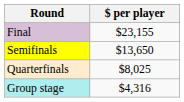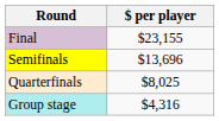 <table class="wikitable" style="text-align:center;">
 <tr>
 <th width=110>Round</th>
 <th width=115>$ per player</th>
 </tr>
 <tr>
 <td align=left style="background-color:#d8bfd8;">Final</td>
 <td>$23,155</td>
 </tr>
 <tr>
 <td align=left style="background-color:#ffff00;">Semifinals</td>
-<td>$13,650</td>
+<td>$13,696</td>
 </tr>
 <tr>
 <td align=left style="background-color:#ffebcd;">Quarterfinals</td>
 <td>$8,025</td>
 </tr>
 <tr>
 <td align=left style="background-color:#afeeee;">Group stage</td>
 <td>$4,316</td>
 </tr>
 </table>
